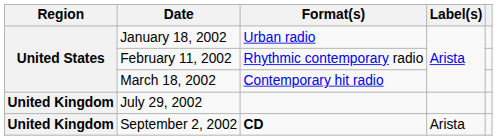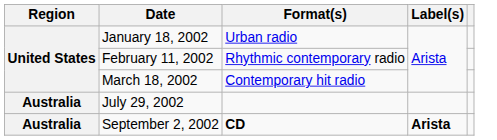 <table class="wikitable plainrowheaders">
 <tr>
 <th scope="col">Region</th>
 <th scope="col">Date</th>
 <th scope="col">Format(s)</th>
 <th scope="col">Label(s)</th>
 <th scope="col"></th>
 </tr>
 <tr>
 <th scope="row" rowspan="3">United States</th>
 <td>January 18, 2002</td>
 <td><a href='#'>Urban radio</a></td>
 <td rowspan="3"><a href='#'>Arista</a></td>
 <td></td>
 </tr>
 <tr>
 <td>February 11, 2002</td>
 <td><a href='#'>Rhythmic contemporary</a> radio</td>
 <td></td>
 </tr>
 <tr>
 <td>March 18, 2002</td>
 <td><a href='#'>Contemporary hit radio</a></td>
 <td></td>
 </tr>
 <tr>
-<th scope="row">United Kingdom</th>
+<th scope="row">Australia</th>
 <td>July 29, 2002</td>
 <td></td>
 <td></td>
 <td></td>
 </tr>
 <tr>
-<th scope="row">United Kingdom</th>
+<th scope="row">Australia</th>
 <td>September 2, 2002</td>
 <td><strong>CD</strong></td>
-<td>Arista</td>
+<td><strong>Arista</strong></td>
 <td></td>
 </tr>
 </table>
